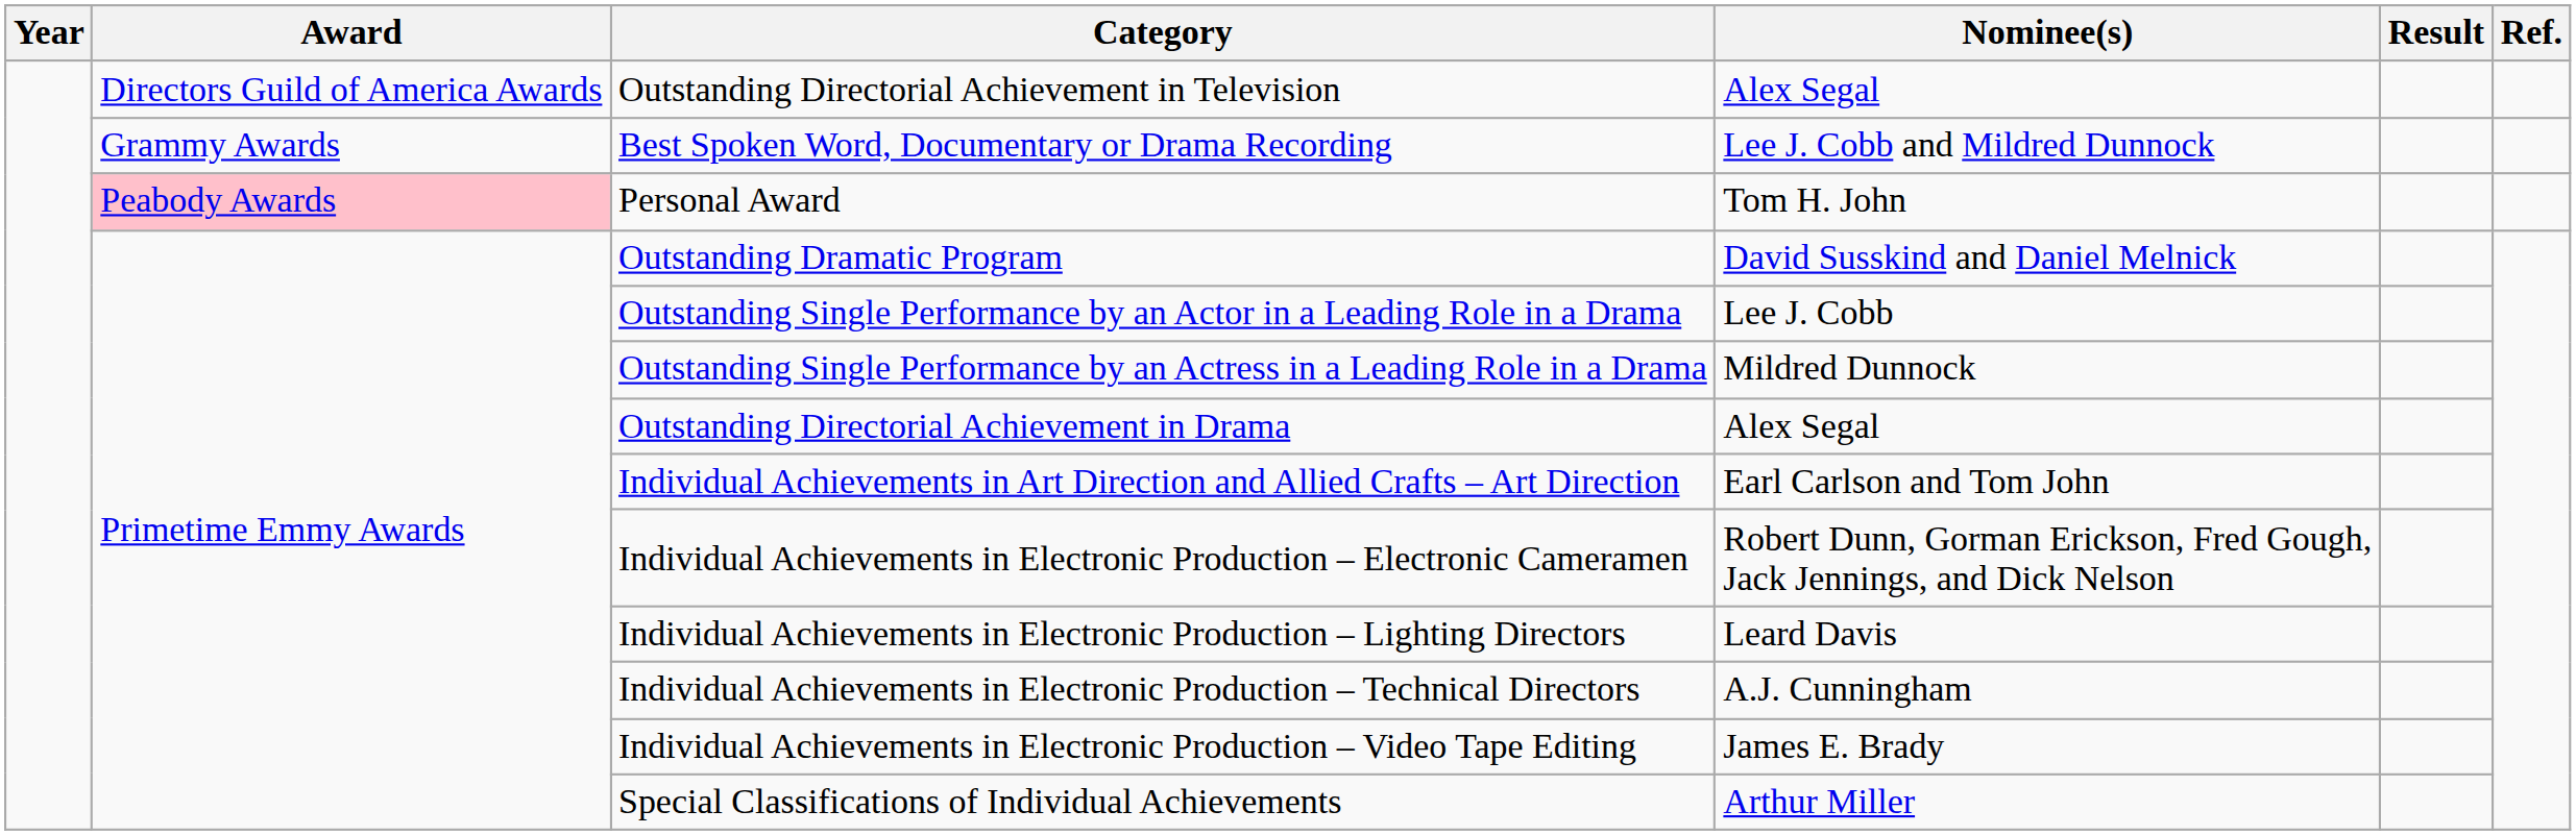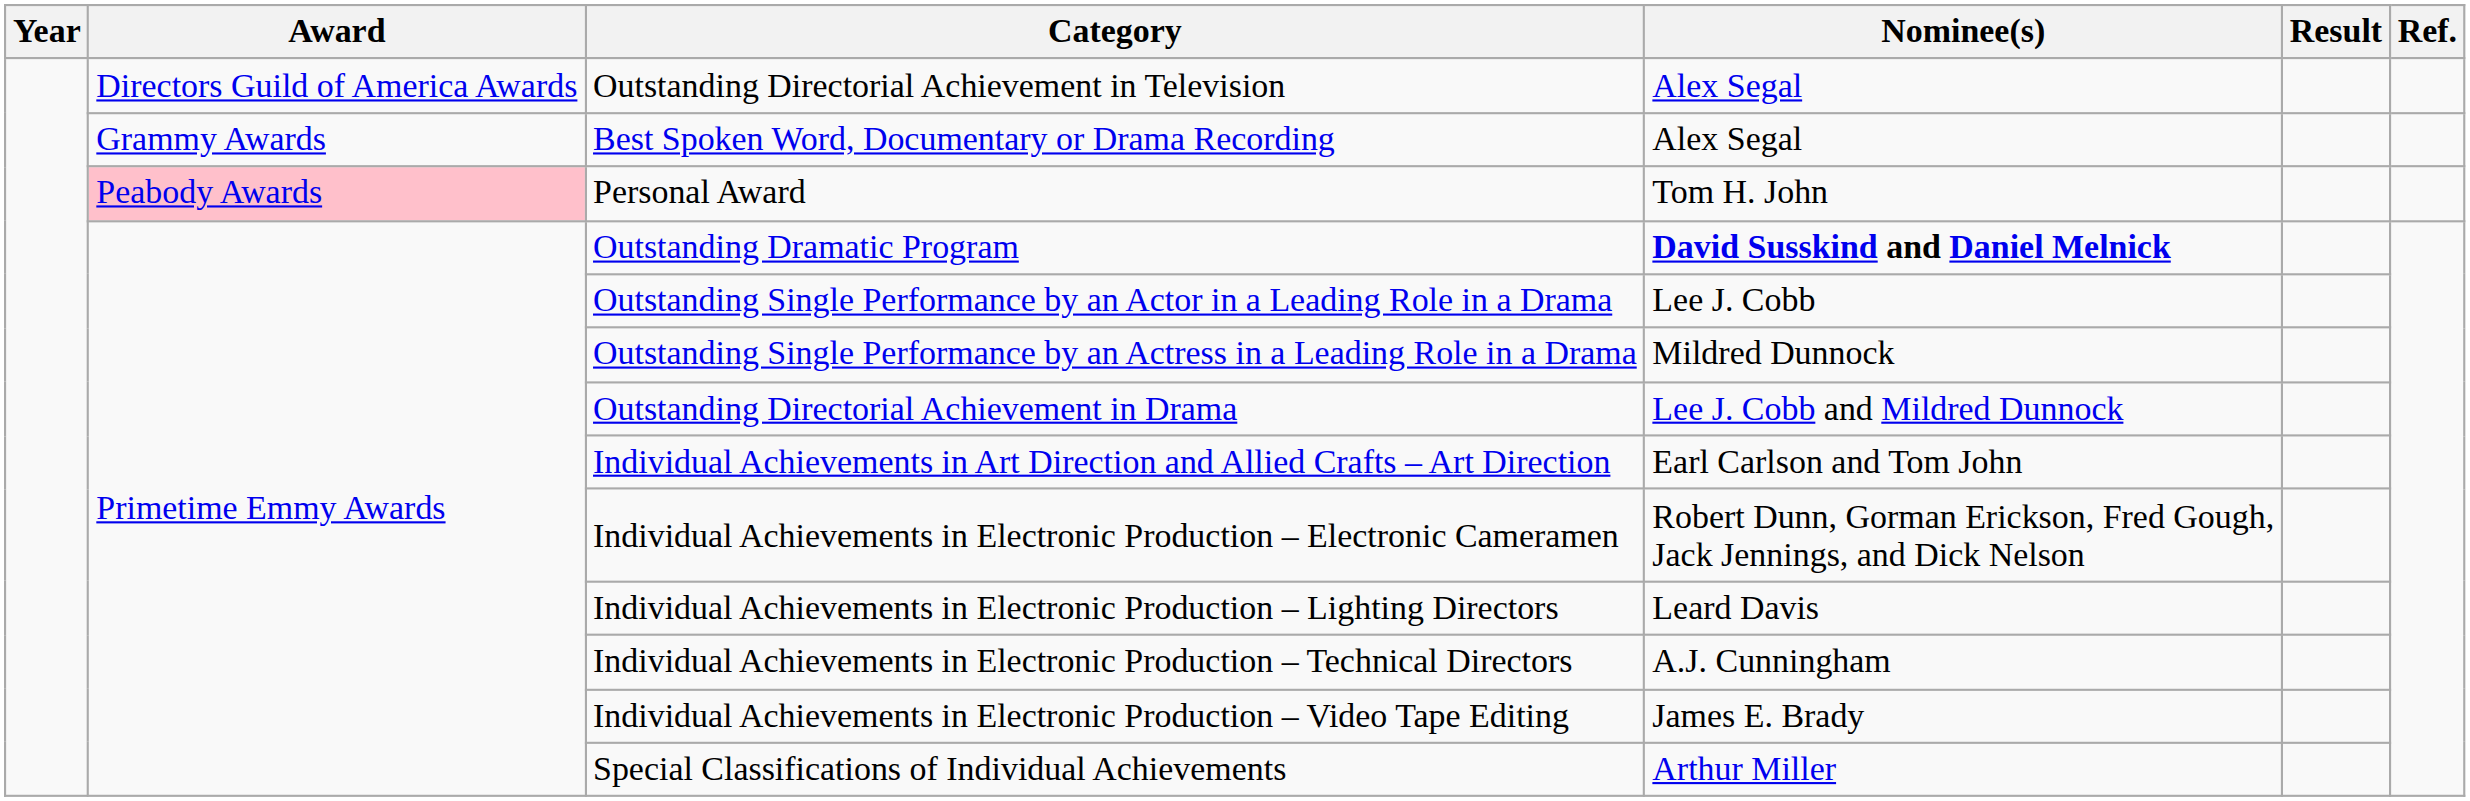 <table class="wikitable plainrowheaders">
 <tr>
 <th>Year</th>
 <th>Award</th>
 <th>Category</th>
 <th>Nominee(s)</th>
 <th>Result</th>
 <th>Ref.</th>
 </tr>
 <tr>
 <td rowspan="16"></td>
 <td><a href='#'>Directors Guild of America Awards</a></td>
 <td>Outstanding Directorial Achievement in Television</td>
 <td><a href='#'>Alex Segal</a></td>
 <td></td>
 <td align="center"></td>
 </tr>
 <tr>
 <td><a href='#'>Grammy Awards</a></td>
 <td><a href='#'>Best Spoken Word, Documentary or Drama Recording</a></td>
-<td><a href='#'>Lee J. Cobb</a> and <a href='#'>Mildred Dunnock</a></td>
+<td>Alex Segal</td>
 <td></td>
 <td align="center"></td>
 </tr>
 <tr>
 <td style="background: pink;"><a href='#'>Peabody Awards</a></td>
 <td>Personal Award</td>
 <td>Tom H. John</td>
 <td></td>
 <td align="center"></td>
 </tr>
 <tr>
 <td rowspan="11"><a href='#'>Primetime Emmy Awards</a></td>
 <td><a href='#'>Outstanding Dramatic Program</a></td>
-<td><a href='#'>David Susskind</a> and <a href='#'>Daniel Melnick</a></td>
+<td><strong><a href='#'>David Susskind</a> and <a href='#'>Daniel Melnick</a></strong></td>
 <td></td>
 <td align="center" rowspan="11"></td>
 </tr>
 <tr>
 <td><a href='#'>Outstanding Single Performance by an Actor in a Leading Role in a Drama</a></td>
 <td>Lee J. Cobb</td>
 <td></td>
 </tr>
 <tr>
 <td><a href='#'>Outstanding Single Performance by an Actress in a Leading Role in a Drama</a></td>
 <td>Mildred Dunnock</td>
 <td></td>
 </tr>
 <tr>
 <td><a href='#'>Outstanding Directorial Achievement in Drama</a></td>
-<td>Alex Segal</td>
+<td><a href='#'>Lee J. Cobb</a> and <a href='#'>Mildred Dunnock</a></td>
 <td></td>
 </tr>
 <tr>
 <td><a href='#'>Individual Achievements in Art Direction and Allied Crafts – Art Direction</a></td>
 <td>Earl Carlson and Tom John</td>
 <td></td>
 </tr>
 <tr>
 <td>Individual Achievements in Electronic Production – Electronic Cameramen</td>
 <td>Robert Dunn, Gorman Erickson, Fred Gough, <br> Jack Jennings, and Dick Nelson</td>
 <td></td>
 </tr>
 <tr>
 <td>Individual Achievements in Electronic Production – Lighting Directors</td>
 <td>Leard Davis</td>
 <td></td>
 </tr>
 <tr>
 <td>Individual Achievements in Electronic Production – Technical Directors</td>
 <td>A.J. Cunningham</td>
 <td></td>
 </tr>
 <tr>
 <td>Individual Achievements in Electronic Production – Video Tape Editing</td>
 <td>James E. Brady</td>
 <td></td>
 </tr>
 <tr>
 <td>Special Classifications of Individual Achievements</td>
 <td><a href='#'>Arthur Miller</a></td>
 <td></td>
 </tr>
 </table>
